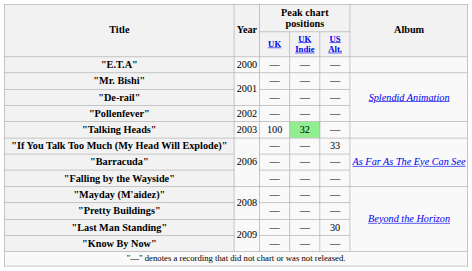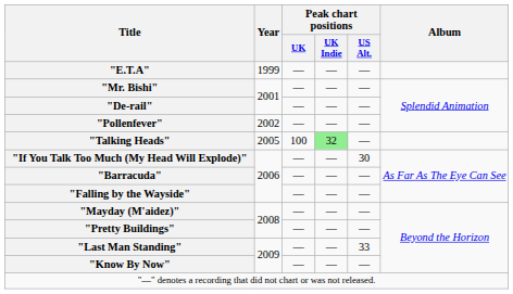 <table class="wikitable plainrowheaders" style="text-align:center;">
 <tr>
 <th scope="col" rowspan="2" style="width:22em;">Title</th>
 <th scope="col" rowspan="2" style="width:1em;">Year</th>
 <th scope="col" colspan="3">Peak chart positions</th>
 <th scope="col" rowspan="2">Album</th>
 </tr>
 <tr>
 <th scope="col" style="width:3em;font-size:85%;"><a href='#'>UK</a><br></th>
 <th scope="col" style="width:3em;font-size:85%;"><a href='#'>UK<br>Indie</a><br></th>
 <th scope="col" style="width:3em;font-size:85%;"><a href='#'>US<br>Alt.</a><br></th>
 </tr>
 <tr>
 <th scope="row">"E.T.A"</th>
-<td>2000</td>
+<td>1999</td>
 <td>—</td>
 <td>—</td>
 <td>—</td>
 <td></td>
 </tr>
 <tr>
 <th scope="row">"Mr. Bishi"</th>
 <td rowspan="2">2001</td>
 <td>—</td>
 <td>—</td>
 <td>—</td>
 <td rowspan="3"><em><a href='#'>Splendid Animation</a></em></td>
 </tr>
 <tr>
 <th scope="row">"De-rail"</th>
 <td>—</td>
 <td>—</td>
 <td>—</td>
 </tr>
 <tr>
 <th scope="row">"Pollenfever"</th>
 <td>2002</td>
 <td>—</td>
 <td>—</td>
 <td>—</td>
 </tr>
 <tr>
 <th scope="row">"Talking Heads"</th>
-<td>2003</td>
+<td>2005</td>
 <td>100</td>
 <td style="background: lightgreen;">32</td>
 <td>—</td>
 <td></td>
 </tr>
 <tr>
 <th scope="row">"If You Talk Too Much (My Head Will Explode)"</th>
 <td rowspan="3">2006</td>
 <td>—</td>
 <td>—</td>
-<td>33</td>
+<td>30</td>
 <td rowspan="3"><em><a href='#'>As Far As The Eye Can See</a></em></td>
 </tr>
 <tr>
 <th scope="row">"Barracuda"</th>
 <td>—</td>
 <td>—</td>
 <td>—</td>
 </tr>
 <tr>
 <th scope="row">"Falling by the Wayside"</th>
 <td>—</td>
 <td>—</td>
 <td>—</td>
 </tr>
 <tr>
 <th scope="row">"Mayday (M'aidez)"</th>
 <td rowspan="2">2008</td>
 <td>—</td>
 <td>—</td>
 <td>—</td>
 <td rowspan="4"><em><a href='#'>Beyond the Horizon</a></em></td>
 </tr>
 <tr>
 <th scope="row">"Pretty Buildings"</th>
 <td>—</td>
 <td>—</td>
 <td>—</td>
 </tr>
 <tr>
 <th scope="row">"Last Man Standing"</th>
 <td rowspan="2">2009</td>
 <td>—</td>
 <td>—</td>
-<td>30</td>
+<td>33</td>
 </tr>
 <tr>
 <th scope="row">"Know By Now"</th>
 <td>—</td>
 <td>—</td>
 <td>—</td>
 </tr>
 <tr>
 <td colspan="14" style="font-size:85%">"—" denotes a recording that did not chart or was not released.</td>
 </tr>
 </table>
